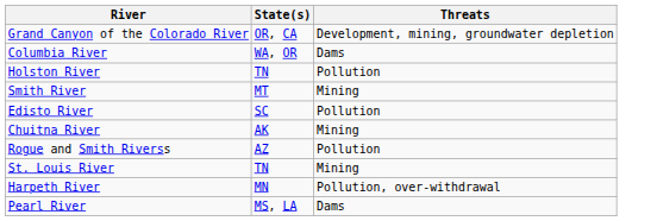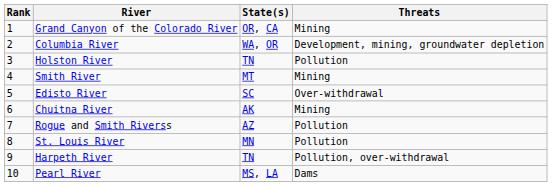 <table class="wikitable sortable">
 <tr>
+<th>Rank</th>
 <th>River</th>
 <th>State(s)</th>
 <th>Threats</th>
 </tr>
 <tr>
+<td>1</td>
 <td><a href='#'>Grand Canyon</a> of the <a href='#'>Colorado River</a></td>
 <td><a href='#'>OR</a>, <a href='#'>CA</a></td>
+<td>Mining</td>
+</tr>
+<tr>
+<td>2</td>
+<td><a href='#'>Columbia River</a></td>
+<td><a href='#'>WA</a>, <a href='#'>OR</a></td>
 <td>Development, mining, groundwater depletion</td>
 </tr>
 <tr>
-<td><a href='#'>Columbia River</a></td>
-<td><a href='#'>WA</a>, <a href='#'>OR</a></td>
-<td>Dams</td>
-</tr>
-<tr>
+<td>3</td>
 <td><a href='#'>Holston River</a></td>
 <td><a href='#'>TN</a></td>
 <td>Pollution</td>
 </tr>
 <tr>
+<td>4</td>
 <td><a href='#'>Smith River</a></td>
 <td><a href='#'>MT</a></td>
 <td>Mining</td>
 </tr>
 <tr>
+<td>5</td>
 <td><a href='#'>Edisto River</a></td>
 <td><a href='#'>SC</a></td>
-<td>Pollution</td>
+<td>Over-withdrawal</td>
 </tr>
 <tr>
+<td>6</td>
 <td><a href='#'>Chuitna River</a></td>
 <td><a href='#'>AK</a></td>
 <td>Mining</td>
 </tr>
 <tr>
+<td>7</td>
 <td><a href='#'>Rogue</a> and <a href='#'>Smith Rivers</a>s</td>
 <td><a href='#'>AZ</a></td>
 <td>Pollution</td>
 </tr>
 <tr>
+<td>8</td>
 <td><a href='#'>St. Louis River</a></td>
-<td><a href='#'>TN</a></td>
-<td>Mining</td>
+<td><a href='#'>MN</a></td>
+<td>Pollution</td>
 </tr>
 <tr>
+<td>9</td>
 <td><a href='#'>Harpeth River</a></td>
-<td><a href='#'>MN</a></td>
+<td><a href='#'>TN</a></td>
 <td>Pollution, over-withdrawal</td>
 </tr>
 <tr>
+<td>10</td>
 <td><a href='#'>Pearl River</a></td>
 <td><a href='#'>MS</a>, <a href='#'>LA</a></td>
 <td>Dams</td>
 </tr>
 </table>
